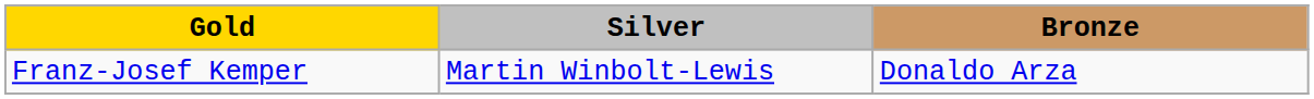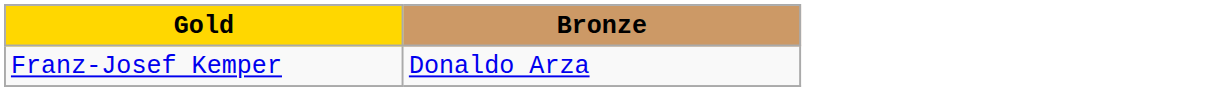 <table class="wikitable" style="text-align:left">
 <tr align="center">
 <td width=200 bgcolor=gold><strong>Gold</strong></td>
-<td width=200 bgcolor=silver><strong>Silver</strong></td>
 <td width=200 bgcolor=CC9966><strong>Bronze</strong></td>
 </tr>
 <tr>
 <td><a href='#'>Franz-Josef Kemper</a><br><em></em></td>
-<td><a href='#'>Martin Winbolt-Lewis</a><br><em></em></td>
 <td><a href='#'>Donaldo Arza</a><br><em></em></td>
 </tr>
 </table>
